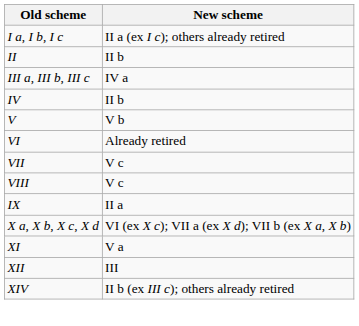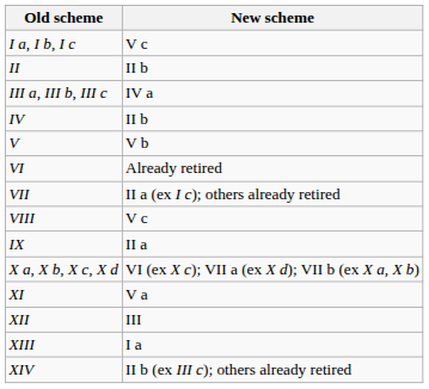 <table class="wikitable float-left">
 <tr>
 <th>Old scheme</th>
 <th>New scheme</th>
 </tr>
 <tr>
 <td><em>I a</em>, <em>I b</em>, <em>I c</em></td>
-<td>II a (ex <em>I c</em>); others already retired</td>
+<td>V c</td>
 </tr>
 <tr>
 <td><em>II</em></td>
 <td>II b</td>
 </tr>
 <tr>
 <td><em>III a</em>, <em>III b</em>, <em>III c</em></td>
 <td>IV a</td>
 </tr>
 <tr>
 <td><em>IV</em></td>
 <td>II b</td>
 </tr>
 <tr>
 <td><em>V</em></td>
 <td>V b</td>
 </tr>
 <tr>
 <td><em>VI</em></td>
 <td>Already retired</td>
 </tr>
 <tr>
 <td><em>VII</em></td>
-<td>V c</td>
+<td>II a (ex <em>I c</em>); others already retired</td>
 </tr>
 <tr>
 <td><em>VIII</em></td>
 <td>V c</td>
 </tr>
 <tr>
 <td><em>IX</em></td>
 <td>II a</td>
 </tr>
 <tr>
 <td><em>X a</em>, <em>X b</em>, <em>X c</em>, <em>X d</em></td>
 <td>VI (ex <em>X c</em>); VII a (ex <em>X d</em>); VII b (ex <em>X a</em>, <em>X b</em>)</td>
 </tr>
 <tr>
 <td><em>XI</em></td>
 <td>V a</td>
 </tr>
 <tr>
 <td><em>XII</em></td>
 <td>III</td>
 </tr>
 <tr>
+<td><em>XIII</em></td>
+<td>I a</td>
+</tr>
+<tr>
 <td><em>XIV</em></td>
 <td>II b (ex <em>III c</em>); others already retired</td>
 </tr>
 </table>
